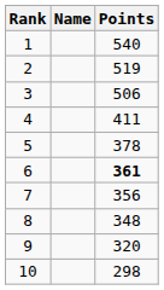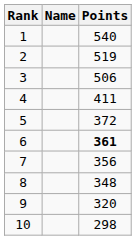 <table class="wikitable">
 <tr>
 <th>Rank</th>
 <th>Name</th>
 <th>Points</th>
 </tr>
 <tr>
 <td align=center>1</td>
 <td></td>
 <td align=center>540</td>
 </tr>
 <tr>
 <td align=center>2</td>
 <td></td>
 <td align=center>519</td>
 </tr>
 <tr>
 <td align=center>3</td>
 <td></td>
 <td align=center>506</td>
 </tr>
 <tr>
 <td align=center>4</td>
 <td></td>
 <td align=center>411</td>
 </tr>
 <tr>
 <td align=center>5</td>
 <td></td>
-<td align=center>378</td>
+<td align=center>372</td>
 </tr>
 <tr>
 <td align=center>6</td>
 <td></td>
 <td align=center><strong>361</strong></td>
 </tr>
 <tr>
 <td align=center>7</td>
 <td></td>
 <td align=center>356</td>
 </tr>
 <tr>
 <td align=center>8</td>
 <td></td>
 <td align=center>348</td>
 </tr>
 <tr>
 <td align=center>9</td>
 <td></td>
 <td align=center>320</td>
 </tr>
 <tr>
 <td align=center>10</td>
 <td></td>
 <td align=center>298</td>
 </tr>
 </table>
